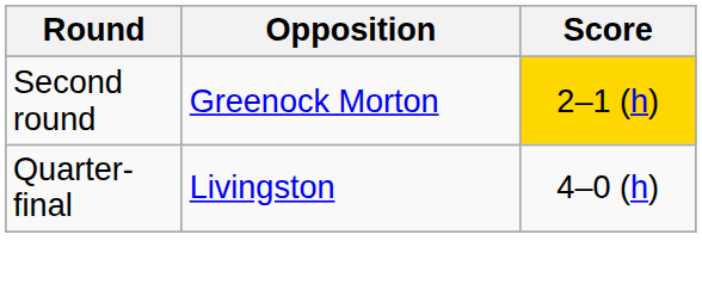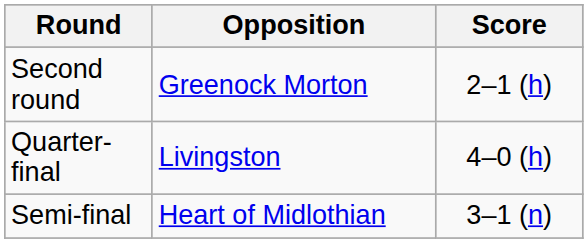 <table class="wikitable" style="text-align:left">
 <tr>
 <th width=80>Round</th>
 <th width=160>Opposition</th>
 <th width=80>Score</th>
 </tr>
 <tr>
 <td>Second round</td>
 <td><a href='#'>Greenock Morton</a></td>
-<td align=center style="background: gold;">2–1 (<a href='#'>h</a>)</td>
+<td align=center>2–1 (<a href='#'>h</a>)</td>
 </tr>
 <tr>
 <td>Quarter-final</td>
 <td><a href='#'>Livingston</a></td>
 <td align=center>4–0 (<a href='#'>h</a>)</td>
 </tr>
+<tr>
+<td>Semi-final</td>
+<td><a href='#'>Heart of Midlothian</a></td>
+<td align=center>3–1 (<a href='#'>n</a>)</td>
+</tr>
 </table>
